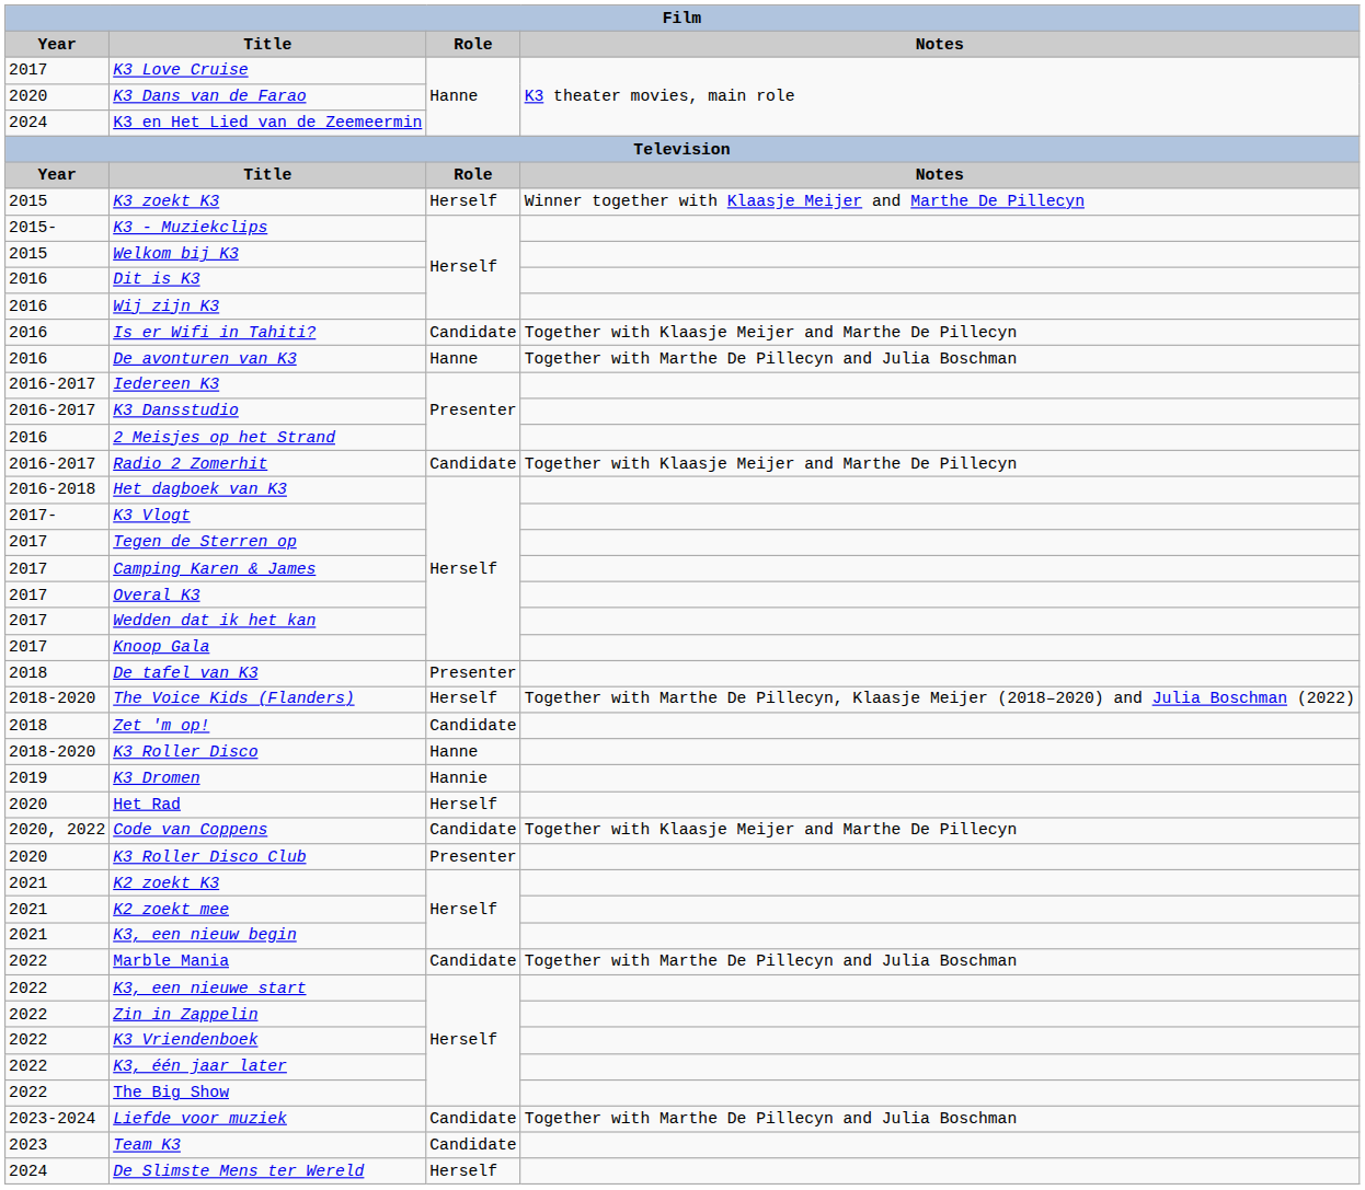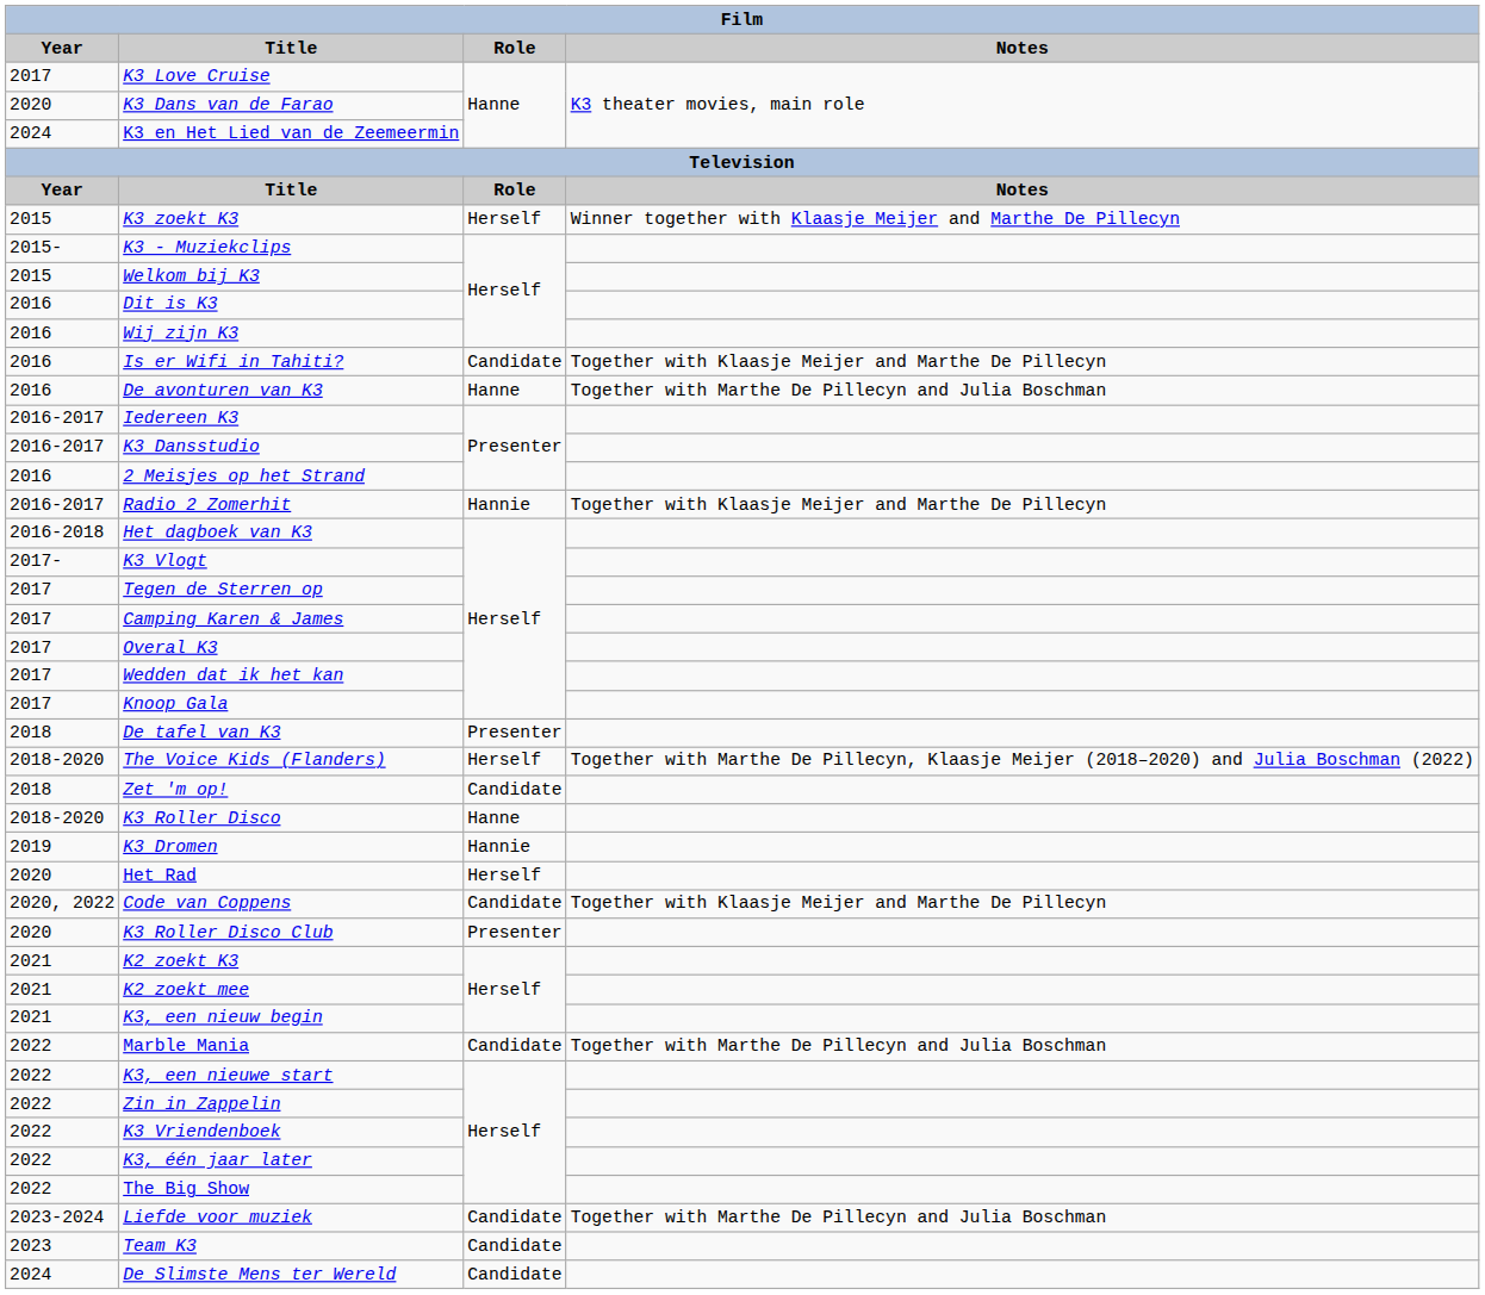 <table class="wikitable">
 <tr align="center">
 <th colspan=4 style="background:#B0C4DE;">Film</th>
 </tr>
 <tr align="center">
 <th style="background: #CCCCCC;">Year</th>
 <th style="background: #CCCCCC;">Title</th>
 <th style="background: #CCCCCC;">Role</th>
 <th style="background: #CCCCCC;">Notes</th>
 </tr>
 <tr>
 <td>2017</td>
 <td><em><a href='#'>K3 Love Cruise</a></em></td>
 <td rowspan="3">Hanne</td>
 <td rowspan="3"><a href='#'>K3</a> theater movies, main role</td>
 </tr>
 <tr>
 <td>2020</td>
 <td><em><a href='#'>K3 Dans van de Farao</a></em></td>
 </tr>
 <tr>
 <td>2024</td>
 <td><a href='#'>K3 en Het Lied van de Zeemeermin</a></td>
 </tr>
 <tr align="center">
 <th colspan=4 style="background:#B0C4DE;">Television</th>
 </tr>
 <tr align="center">
 <th style="background: #CCCCCC;">Year</th>
 <th style="background: #CCCCCC;">Title</th>
 <th style="background: #CCCCCC;">Role</th>
 <th style="background: #CCCCCC;">Notes</th>
 </tr>
 <tr>
 <td>2015</td>
 <td><em><a href='#'>K3 zoekt K3</a></em></td>
 <td>Herself</td>
 <td>Winner together with <a href='#'>Klaasje Meijer</a> and <a href='#'>Marthe De Pillecyn</a></td>
 </tr>
 <tr>
 <td>2015-</td>
 <td><em><a href='#'>K3 - Muziekclips</a></em></td>
 <td rowspan="4">Herself</td>
 <td></td>
 </tr>
 <tr>
 <td>2015</td>
 <td><em><a href='#'>Welkom bij K3</a></em></td>
 <td></td>
 </tr>
 <tr>
 <td>2016</td>
 <td><em><a href='#'>Dit is K3</a></em></td>
 <td></td>
 </tr>
 <tr>
 <td>2016</td>
 <td><em><a href='#'>Wij zijn K3</a></em></td>
 <td></td>
 </tr>
 <tr>
 <td>2016</td>
 <td><em><a href='#'>Is er Wifi in Tahiti?</a></em></td>
 <td>Candidate</td>
 <td>Together with Klaasje Meijer and Marthe De Pillecyn</td>
 </tr>
 <tr>
 <td>2016</td>
 <td><em><a href='#'>De avonturen van K3</a></em></td>
 <td>Hanne</td>
 <td>Together with Marthe De Pillecyn and Julia Boschman</td>
 </tr>
 <tr>
 <td>2016-2017</td>
 <td><em><a href='#'>Iedereen K3</a></em></td>
 <td rowspan="3">Presenter</td>
 <td></td>
 </tr>
 <tr>
 <td>2016-2017</td>
 <td><em><a href='#'>K3 Dansstudio</a></em></td>
 <td></td>
 </tr>
 <tr>
 <td>2016</td>
 <td><em><a href='#'>2 Meisjes op het Strand</a></em></td>
 <td></td>
 </tr>
 <tr>
 <td>2016-2017</td>
 <td><em><a href='#'>Radio 2 Zomerhit</a></em></td>
-<td>Candidate</td>
+<td>Hannie</td>
 <td>Together with Klaasje Meijer and Marthe De Pillecyn</td>
 </tr>
 <tr>
 <td>2016-2018</td>
 <td><em><a href='#'>Het dagboek van K3</a></em></td>
 <td rowspan="7">Herself</td>
 <td></td>
 </tr>
 <tr>
 <td>2017-</td>
 <td><em><a href='#'>K3 Vlogt</a></em></td>
 <td></td>
 </tr>
 <tr>
 <td>2017</td>
 <td><em><a href='#'>Tegen de Sterren op</a></em></td>
 <td></td>
 </tr>
 <tr>
 <td>2017</td>
 <td><em><a href='#'>Camping Karen & James</a></em></td>
 <td></td>
 </tr>
 <tr>
 <td>2017</td>
 <td><em><a href='#'>Overal K3</a></em></td>
 <td></td>
 </tr>
 <tr>
 <td>2017</td>
 <td><em><a href='#'>Wedden dat ik het kan</a></em></td>
 <td></td>
 </tr>
 <tr>
 <td>2017</td>
 <td><em><a href='#'>Knoop Gala</a></em></td>
 <td></td>
 </tr>
 <tr>
 <td>2018</td>
 <td><em><a href='#'>De tafel van K3</a></em></td>
 <td>Presenter</td>
 <td></td>
 </tr>
 <tr>
 <td>2018-2020</td>
 <td><em><a href='#'>The Voice Kids (Flanders)</a></em></td>
 <td>Herself</td>
 <td>Together with Marthe De Pillecyn, Klaasje Meijer (2018–2020) and <a href='#'>Julia Boschman</a> (2022)</td>
 </tr>
 <tr>
 <td>2018</td>
 <td><em><a href='#'>Zet 'm op!</a></em></td>
 <td>Candidate</td>
 <td></td>
 </tr>
 <tr>
 <td>2018-2020</td>
 <td><em><a href='#'>K3 Roller Disco</a></em></td>
 <td>Hanne</td>
 <td></td>
 </tr>
 <tr>
 <td>2019</td>
 <td><em><a href='#'>K3 Dromen</a></em></td>
 <td>Hannie</td>
 <td></td>
 </tr>
 <tr>
 <td>2020</td>
 <td><a href='#'>Het Rad</a></td>
 <td>Herself</td>
 <td></td>
 </tr>
 <tr>
 <td>2020, 2022</td>
 <td><em><a href='#'>Code van Coppens</a></em></td>
 <td>Candidate</td>
 <td>Together with Klaasje Meijer and Marthe De Pillecyn</td>
 </tr>
 <tr>
 <td>2020</td>
 <td><em><a href='#'>K3 Roller Disco Club</a></em></td>
 <td>Presenter</td>
 <td></td>
 </tr>
 <tr>
 <td>2021</td>
 <td><em><a href='#'>K2 zoekt K3</a></em></td>
 <td rowspan="3">Herself</td>
 <td></td>
 </tr>
 <tr>
 <td>2021</td>
 <td><em><a href='#'>K2 zoekt mee</a></em></td>
 <td></td>
 </tr>
 <tr>
 <td>2021</td>
 <td><em><a href='#'>K3, een nieuw begin</a></em></td>
 <td></td>
 </tr>
 <tr>
 <td>2022</td>
 <td><a href='#'>Marble Mania</a></td>
 <td>Candidate</td>
 <td>Together with Marthe De Pillecyn and Julia Boschman</td>
 </tr>
 <tr>
 <td>2022</td>
 <td><em><a href='#'>K3, een nieuwe start</a></em></td>
 <td rowspan="5">Herself</td>
 <td></td>
 </tr>
 <tr>
 <td>2022</td>
 <td><em><a href='#'>Zin in Zappelin</a></em></td>
 <td></td>
 </tr>
 <tr>
 <td>2022</td>
 <td><em><a href='#'>K3 Vriendenboek</a></em></td>
 <td></td>
 </tr>
 <tr>
 <td>2022</td>
 <td><em><a href='#'>K3, één jaar later</a></em></td>
 <td></td>
 </tr>
 <tr>
 <td>2022</td>
 <td><a href='#'>The Big Show</a></td>
 <td></td>
 </tr>
 <tr>
 <td>2023-2024</td>
 <td><em><a href='#'>Liefde voor muziek</a></em></td>
 <td>Candidate</td>
 <td>Together with Marthe De Pillecyn and Julia Boschman</td>
 </tr>
 <tr>
 <td>2023</td>
 <td><em><a href='#'>Team K3</a></em></td>
 <td>Candidate</td>
 <td></td>
 </tr>
 <tr>
 <td>2024</td>
 <td><em><a href='#'>De Slimste Mens ter Wereld</a></em></td>
-<td>Herself</td>
+<td>Candidate</td>
 </tr>
 </table>
